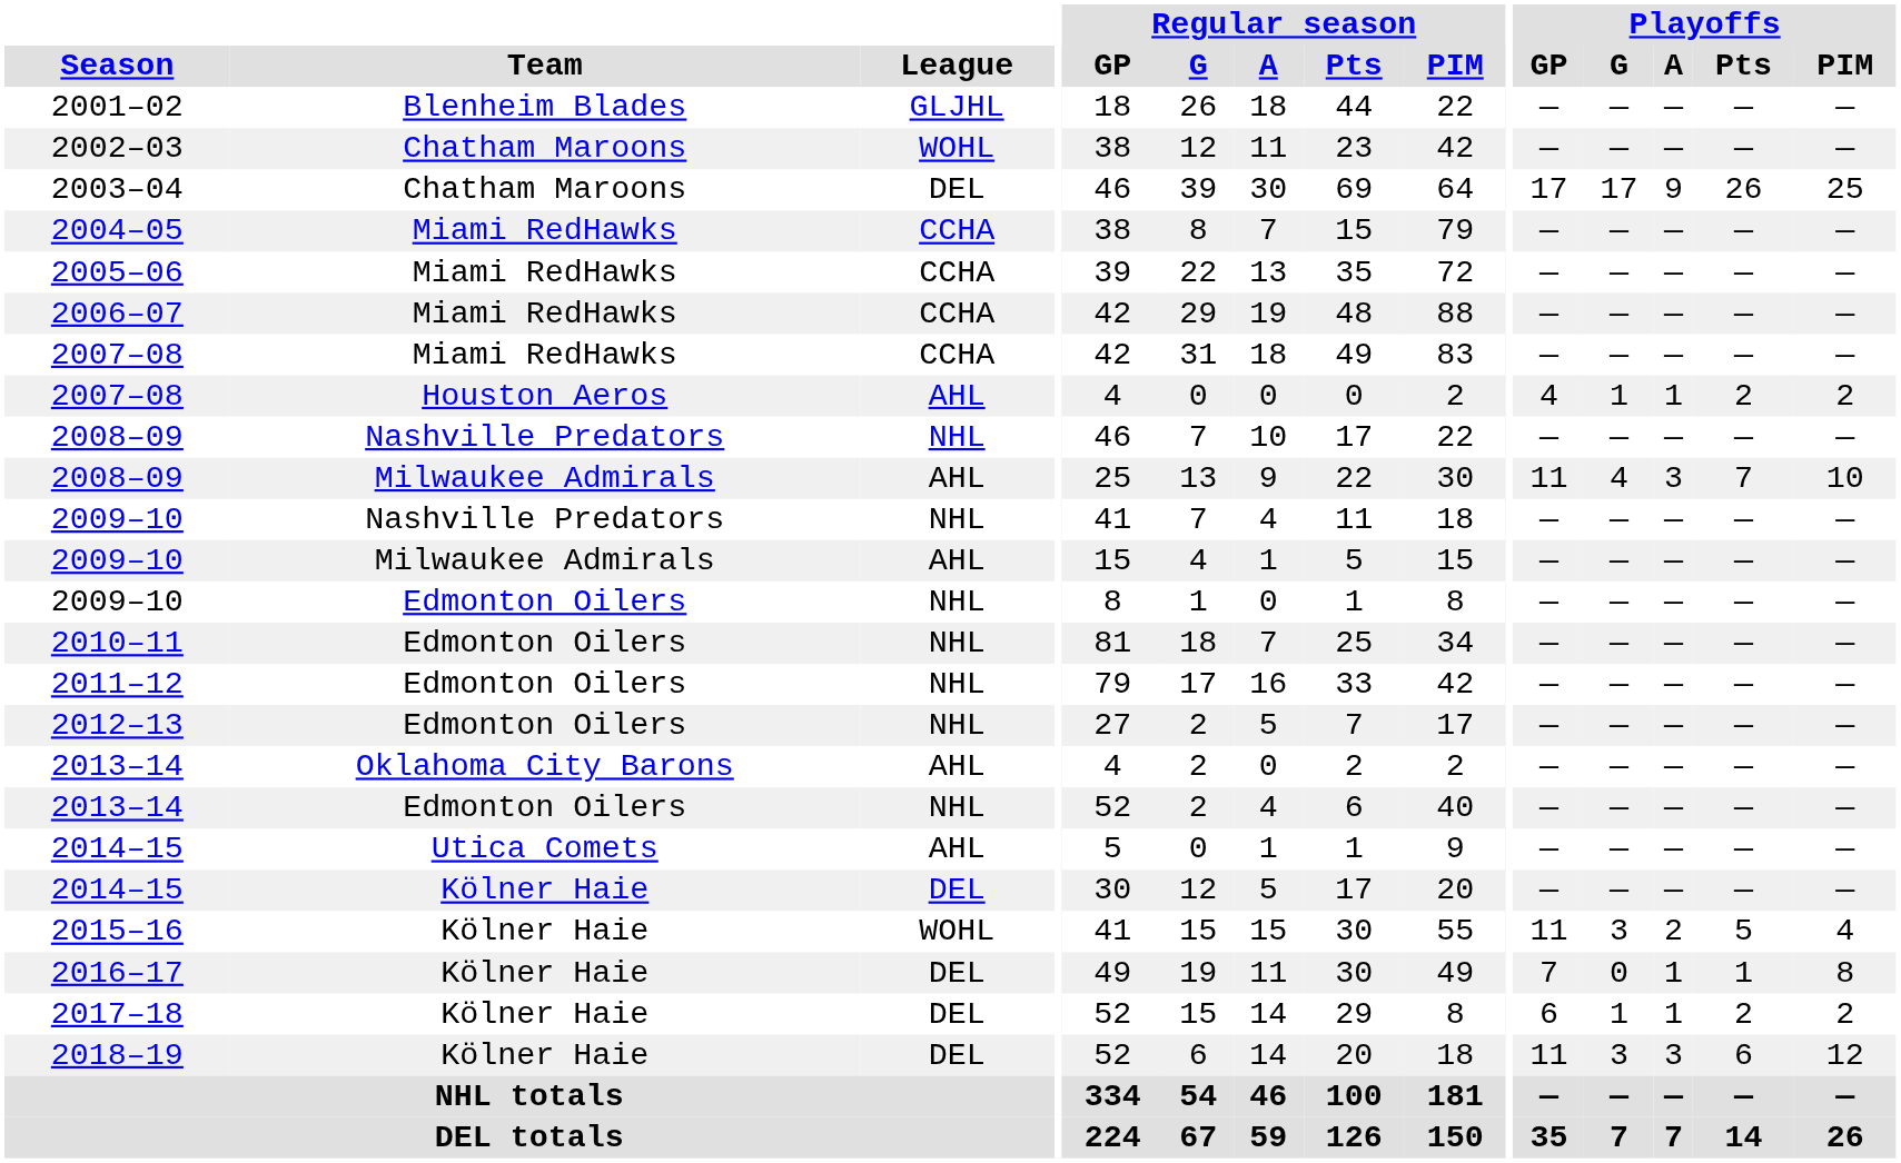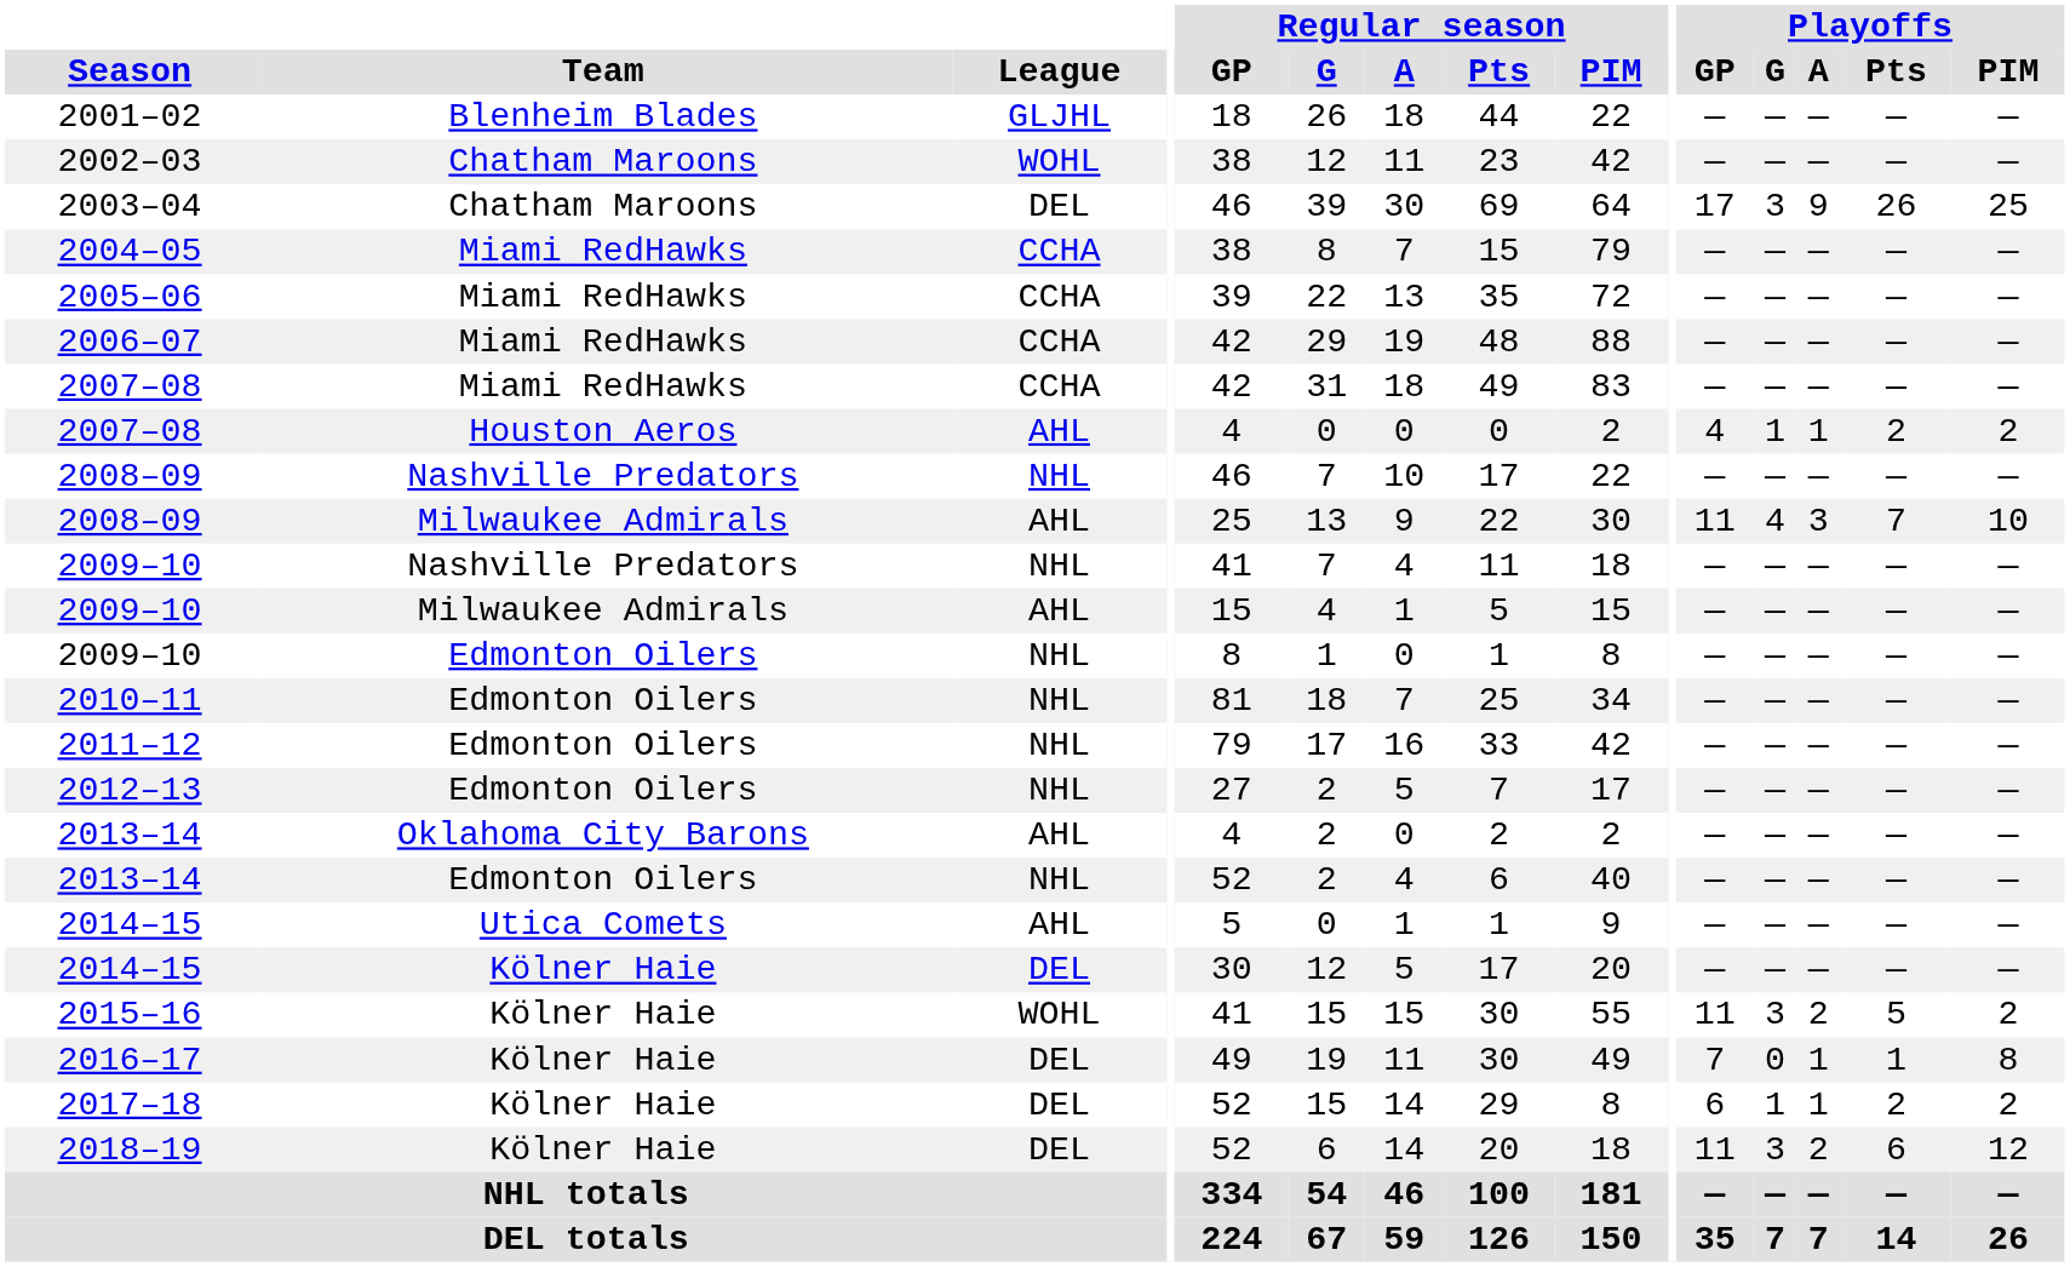 <table border="0" cellpadding="1" cellspacing="0" style="text-align:center; width:60em">
 <tr bgcolor="#e0e0e0">
 <th colspan="3" bgcolor="#ffffff"></th>
 <th rowspan="99" bgcolor="#ffffff"></th>
 <th colspan="5"><a href='#'>Regular season</a></th>
 <th rowspan="99" bgcolor="#ffffff"></th>
 <th colspan="5"><a href='#'>Playoffs</a></th>
 </tr>
 <tr bgcolor="#e0e0e0">
 <th><a href='#'>Season</a></th>
 <th>Team</th>
 <th>League</th>
 <th>GP</th>
 <th><a href='#'>G</a></th>
 <th><a href='#'>A</a></th>
 <th><a href='#'>Pts</a></th>
 <th><a href='#'>PIM</a></th>
 <th>GP</th>
 <th>G</th>
 <th>A</th>
 <th>Pts</th>
 <th>PIM</th>
 </tr>
 <tr>
 <td>2001–02</td>
 <td><a href='#'>Blenheim Blades</a></td>
 <td><a href='#'>GLJHL</a></td>
 <td>18</td>
 <td>26</td>
 <td>18</td>
 <td>44</td>
 <td>22</td>
 <td>—</td>
 <td>—</td>
 <td>—</td>
 <td>—</td>
 <td>—</td>
 </tr>
 <tr style="background:#f0f0f0;">
 <td>2002–03</td>
 <td><a href='#'>Chatham Maroons</a></td>
 <td><a href='#'>WOHL</a></td>
 <td>38</td>
 <td>12</td>
 <td>11</td>
 <td>23</td>
 <td>42</td>
 <td>—</td>
 <td>—</td>
 <td>—</td>
 <td>—</td>
 <td>—</td>
 </tr>
 <tr>
 <td>2003–04</td>
 <td>Chatham Maroons</td>
 <td>DEL</td>
 <td>46</td>
 <td>39</td>
 <td>30</td>
 <td>69</td>
 <td>64</td>
 <td>17</td>
-<td>17</td>
+<td>3</td>
 <td>9</td>
 <td>26</td>
 <td>25</td>
 </tr>
 <tr style="background:#f0f0f0;">
 <td><a href='#'>2004–05</a></td>
 <td><a href='#'>Miami RedHawks</a></td>
 <td><a href='#'>CCHA</a></td>
 <td>38</td>
 <td>8</td>
 <td>7</td>
 <td>15</td>
 <td>79</td>
 <td>—</td>
 <td>—</td>
 <td>—</td>
 <td>—</td>
 <td>—</td>
 </tr>
 <tr>
 <td><a href='#'>2005–06</a></td>
 <td>Miami RedHawks</td>
 <td>CCHA</td>
 <td>39</td>
 <td>22</td>
 <td>13</td>
 <td>35</td>
 <td>72</td>
 <td>—</td>
 <td>—</td>
 <td>—</td>
 <td>—</td>
 <td>—</td>
 </tr>
 <tr style="background:#f0f0f0;">
 <td><a href='#'>2006–07</a></td>
 <td>Miami RedHawks</td>
 <td>CCHA</td>
 <td>42</td>
 <td>29</td>
 <td>19</td>
 <td>48</td>
 <td>88</td>
 <td>—</td>
 <td>—</td>
 <td>—</td>
 <td>—</td>
 <td>—</td>
 </tr>
 <tr>
 <td><a href='#'>2007–08</a></td>
 <td>Miami RedHawks</td>
 <td>CCHA</td>
 <td>42</td>
 <td>31</td>
 <td>18</td>
 <td>49</td>
 <td>83</td>
 <td>—</td>
 <td>—</td>
 <td>—</td>
 <td>—</td>
 <td>—</td>
 </tr>
 <tr style="background:#f0f0f0;">
 <td><a href='#'>2007–08</a></td>
 <td><a href='#'>Houston Aeros</a></td>
 <td><a href='#'>AHL</a></td>
 <td>4</td>
 <td>0</td>
 <td>0</td>
 <td>0</td>
 <td>2</td>
 <td>4</td>
 <td>1</td>
 <td>1</td>
 <td>2</td>
 <td>2</td>
 </tr>
 <tr>
 <td><a href='#'>2008–09</a></td>
 <td><a href='#'>Nashville Predators</a></td>
 <td><a href='#'>NHL</a></td>
 <td>46</td>
 <td>7</td>
 <td>10</td>
 <td>17</td>
 <td>22</td>
 <td>—</td>
 <td>—</td>
 <td>—</td>
 <td>—</td>
 <td>—</td>
 </tr>
 <tr style="background:#f0f0f0;">
 <td><a href='#'>2008–09</a></td>
 <td><a href='#'>Milwaukee Admirals</a></td>
 <td>AHL</td>
 <td>25</td>
 <td>13</td>
 <td>9</td>
 <td>22</td>
 <td>30</td>
 <td>11</td>
 <td>4</td>
 <td>3</td>
 <td>7</td>
 <td>10</td>
 </tr>
 <tr>
 <td><a href='#'>2009–10</a></td>
 <td>Nashville Predators</td>
 <td>NHL</td>
 <td>41</td>
 <td>7</td>
 <td>4</td>
 <td>11</td>
 <td>18</td>
 <td>—</td>
 <td>—</td>
 <td>—</td>
 <td>—</td>
 <td>—</td>
 </tr>
 <tr style="background:#f0f0f0;">
 <td><a href='#'>2009–10</a></td>
 <td>Milwaukee Admirals</td>
 <td>AHL</td>
 <td>15</td>
 <td>4</td>
 <td>1</td>
 <td>5</td>
 <td>15</td>
 <td>—</td>
 <td>—</td>
 <td>—</td>
 <td>—</td>
 <td>—</td>
 </tr>
 <tr>
 <td>2009–10</td>
 <td><a href='#'>Edmonton Oilers</a></td>
 <td>NHL</td>
 <td>8</td>
 <td>1</td>
 <td>0</td>
 <td>1</td>
 <td>8</td>
 <td>—</td>
 <td>—</td>
 <td>—</td>
 <td>—</td>
 <td>—</td>
 </tr>
 <tr style="background:#f0f0f0;">
 <td><a href='#'>2010–11</a></td>
 <td>Edmonton Oilers</td>
 <td>NHL</td>
 <td>81</td>
 <td>18</td>
 <td>7</td>
 <td>25</td>
 <td>34</td>
 <td>—</td>
 <td>—</td>
 <td>—</td>
 <td>—</td>
 <td>—</td>
 </tr>
 <tr>
 <td><a href='#'>2011–12</a></td>
 <td>Edmonton Oilers</td>
 <td>NHL</td>
 <td>79</td>
 <td>17</td>
 <td>16</td>
 <td>33</td>
 <td>42</td>
 <td>—</td>
 <td>—</td>
 <td>—</td>
 <td>—</td>
 <td>—</td>
 </tr>
 <tr style="background:#f0f0f0;">
 <td><a href='#'>2012–13</a></td>
 <td>Edmonton Oilers</td>
 <td>NHL</td>
 <td>27</td>
 <td>2</td>
 <td>5</td>
 <td>7</td>
 <td>17</td>
 <td>—</td>
 <td>—</td>
 <td>—</td>
 <td>—</td>
 <td>—</td>
 </tr>
 <tr>
 <td><a href='#'>2013–14</a></td>
 <td><a href='#'>Oklahoma City Barons</a></td>
 <td>AHL</td>
 <td>4</td>
 <td>2</td>
 <td>0</td>
 <td>2</td>
 <td>2</td>
 <td>—</td>
 <td>—</td>
 <td>—</td>
 <td>—</td>
 <td>—</td>
 </tr>
 <tr style="background:#f0f0f0;">
 <td><a href='#'>2013–14</a></td>
 <td>Edmonton Oilers</td>
 <td>NHL</td>
 <td>52</td>
 <td>2</td>
 <td>4</td>
 <td>6</td>
 <td>40</td>
 <td>—</td>
 <td>—</td>
 <td>—</td>
 <td>—</td>
 <td>—</td>
 </tr>
 <tr>
 <td><a href='#'>2014–15</a></td>
 <td><a href='#'>Utica Comets</a></td>
 <td>AHL</td>
 <td>5</td>
 <td>0</td>
 <td>1</td>
 <td>1</td>
 <td>9</td>
 <td>—</td>
 <td>—</td>
 <td>—</td>
 <td>—</td>
 <td>—</td>
 </tr>
 <tr style="background:#f0f0f0;">
 <td><a href='#'>2014–15</a></td>
 <td><a href='#'>Kölner Haie</a></td>
 <td><a href='#'>DEL</a></td>
 <td>30</td>
 <td>12</td>
 <td>5</td>
 <td>17</td>
 <td>20</td>
 <td>—</td>
 <td>—</td>
 <td>—</td>
 <td>—</td>
 <td>—</td>
 </tr>
 <tr>
 <td><a href='#'>2015–16</a></td>
 <td>Kölner Haie</td>
 <td>WOHL</td>
 <td>41</td>
 <td>15</td>
 <td>15</td>
 <td>30</td>
 <td>55</td>
 <td>11</td>
 <td>3</td>
 <td>2</td>
 <td>5</td>
-<td>4</td>
+<td>2</td>
 </tr>
 <tr style="background:#f0f0f0;">
 <td><a href='#'>2016–17</a></td>
 <td>Kölner Haie</td>
 <td>DEL</td>
 <td>49</td>
 <td>19</td>
 <td>11</td>
 <td>30</td>
 <td>49</td>
 <td>7</td>
 <td>0</td>
 <td>1</td>
 <td>1</td>
 <td>8</td>
 </tr>
 <tr>
 <td><a href='#'>2017–18</a></td>
 <td>Kölner Haie</td>
 <td>DEL</td>
 <td>52</td>
 <td>15</td>
 <td>14</td>
 <td>29</td>
 <td>8</td>
 <td>6</td>
 <td>1</td>
 <td>1</td>
 <td>2</td>
 <td>2</td>
 </tr>
 <tr style="background:#f0f0f0;">
 <td><a href='#'>2018–19</a></td>
 <td>Kölner Haie</td>
 <td>DEL</td>
 <td>52</td>
 <td>6</td>
 <td>14</td>
 <td>20</td>
 <td>18</td>
 <td>11</td>
 <td>3</td>
-<td>3</td>
+<td>2</td>
 <td>6</td>
 <td>12</td>
 </tr>
 <tr bgcolor="#e0e0e0">
 <th colspan="3">NHL totals</th>
 <th>334</th>
 <th>54</th>
 <th>46</th>
 <th>100</th>
 <th>181</th>
 <th>—</th>
 <th>—</th>
 <th>—</th>
 <th>—</th>
 <th>—</th>
 </tr>
 <tr bgcolor="#e0e0e0">
 <th colspan="3">DEL totals</th>
 <th>224</th>
 <th>67</th>
 <th>59</th>
 <th>126</th>
 <th>150</th>
 <th>35</th>
 <th>7</th>
 <th>7</th>
 <th>14</th>
 <th>26</th>
 </tr>
 </table>
